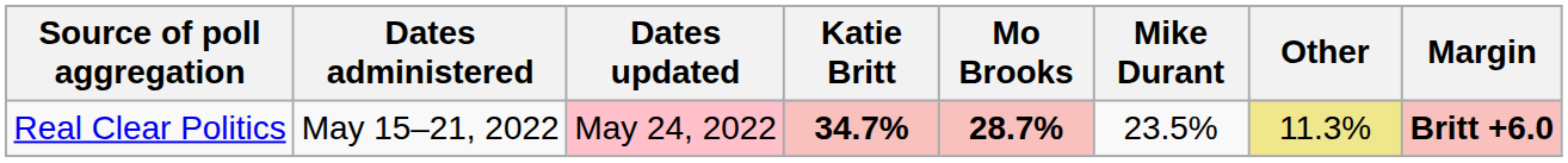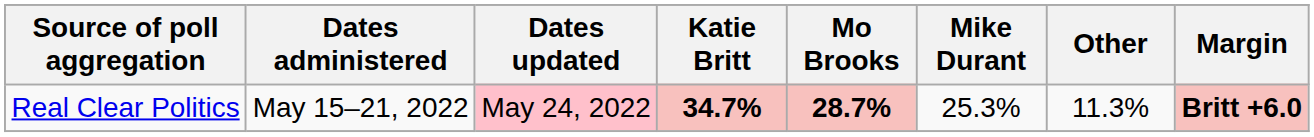 <table class="wikitable sortable" style="text-align:center;font-size:90%;line-height:17px">
 <tr>
 <th>Source of poll<br>aggregation</th>
 <th>Dates<br>administered</th>
 <th>Dates<br>updated</th>
 <th style="width:60px;">Katie<br>Britt</th>
 <th style="width:60px;">Mo<br>Brooks</th>
 <th style="width:60px;">Mike<br>Durant</th>
 <th style="width:60px;">Other<br></th>
 <th>Margin</th>
 </tr>
 <tr>
 <td><a href='#'>Real Clear Politics</a></td>
 <td>May 15–21, 2022</td>
 <td style="background: pink;">May 24, 2022</td>
 <td style="background: rgb(248, 193, 190);"><strong>34.7%</strong></td>
 <td style="background: rgb(248, 193, 190);"><strong>28.7%</strong></td>
-<td>23.5%</td>
-<td style="background: khaki;">11.3%</td>
+<td>25.3%</td>
+<td>11.3%</td>
 <td style="background: rgb(248, 193, 190);"><strong>Britt +6.0</strong></td>
 </tr>
 </table>
